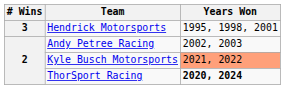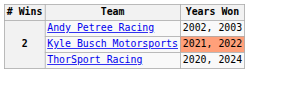 <table class="wikitable" style="font-size: 95%;">
 <tr>
 <th># Wins</th>
 <th>Team</th>
 <th>Years Won</th>
-</tr>
-<tr>
-<th>3</th>
-<td><a href='#'>Hendrick Motorsports</a></td>
-<td>1995, 1998, 2001</td>
 </tr>
 <tr>
 <th rowspan=3>2</th>
 <td><a href='#'>Andy Petree Racing</a></td>
 <td>2002, 2003</td>
 </tr>
 <tr>
 <td><a href='#'>Kyle Busch Motorsports</a></td>
 <td style="background: lightsalmon;">2021, 2022</td>
 </tr>
 <tr>
 <td><a href='#'>ThorSport Racing</a></td>
-<td><strong>2020, 2024</strong></td>
+<td>2020, 2024</td>
 </tr>
 </table>
